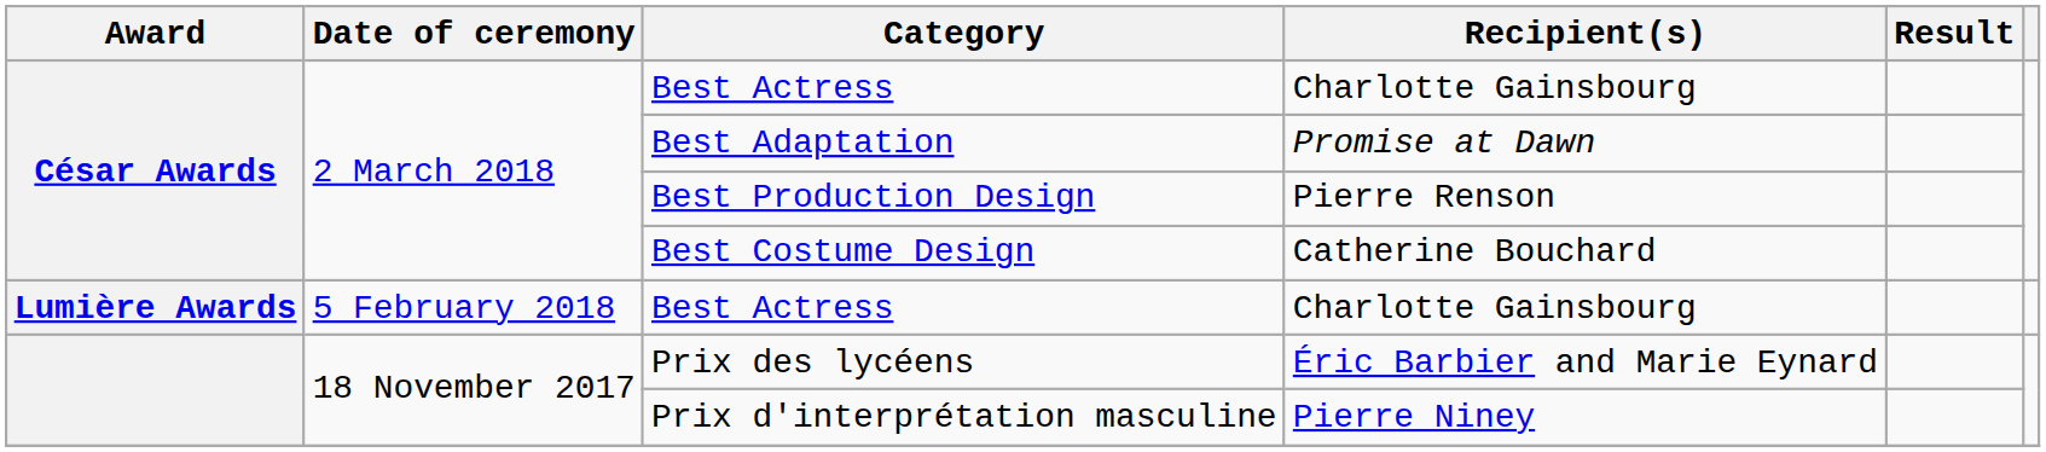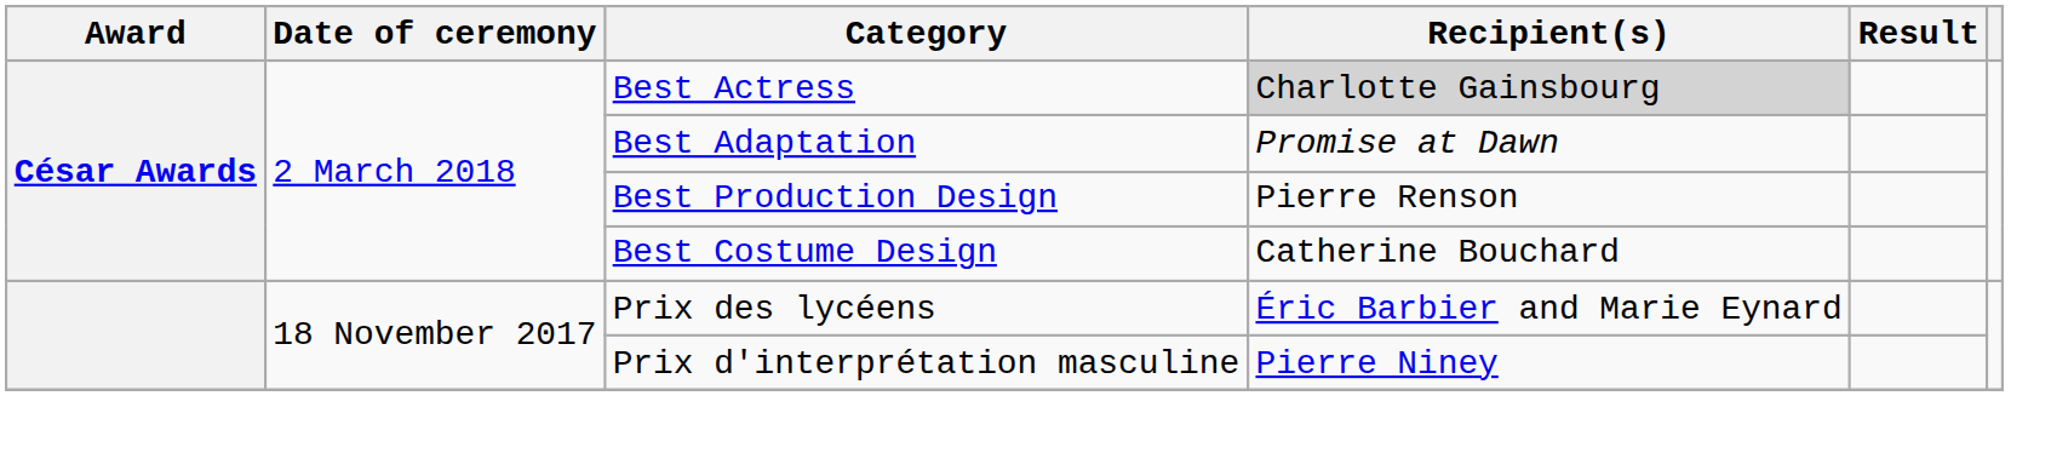 <table class="wikitable sortable plainrowheaders">
 <tr>
 <th scope="col">Award</th>
 <th scope="col">Date of ceremony</th>
 <th scope="col">Category</th>
 <th scope="col">Recipient(s)</th>
 <th scope="col">Result</th>
 <th scope="col" class="unsortable"></th>
 </tr>
 <tr>
 <th rowspan="4" scope="row"><a href='#'>César Awards</a></th>
 <td rowspan="4"><a href='#'>2 March 2018</a></td>
 <td><a href='#'>Best Actress</a></td>
-<td>Charlotte Gainsbourg</td>
+<td style="background: lightgrey;">Charlotte Gainsbourg</td>
 <td></td>
 <td rowspan="4" align="center"></td>
 </tr>
 <tr>
 <td><a href='#'>Best Adaptation</a></td>
 <td><em>Promise at Dawn</em></td>
 <td></td>
 </tr>
 <tr>
 <td><a href='#'>Best Production Design</a></td>
 <td>Pierre Renson</td>
 <td></td>
 </tr>
 <tr>
 <td><a href='#'>Best Costume Design</a></td>
 <td>Catherine Bouchard</td>
 <td></td>
 </tr>
 <tr>
-<th scope="row"><a href='#'>Lumière Awards</a></th>
-<td><a href='#'>5 February 2018</a></td>
-<td><a href='#'>Best Actress</a></td>
-<td>Charlotte Gainsbourg</td>
-<td></td>
-<td align="center"></td>
-</tr>
-<tr>
 <th rowspan="2" scope="row"></th>
 <td rowspan="2">18 November 2017</td>
 <td>Prix des lycéens</td>
 <td><a href='#'>Éric Barbier</a> and Marie Eynard</td>
 <td></td>
 <td rowspan="2" align="center"></td>
 </tr>
 <tr>
 <td>Prix d'interprétation masculine</td>
 <td><a href='#'>Pierre Niney</a></td>
 <td></td>
 </tr>
 <tr>
 </tr>
 </table>
